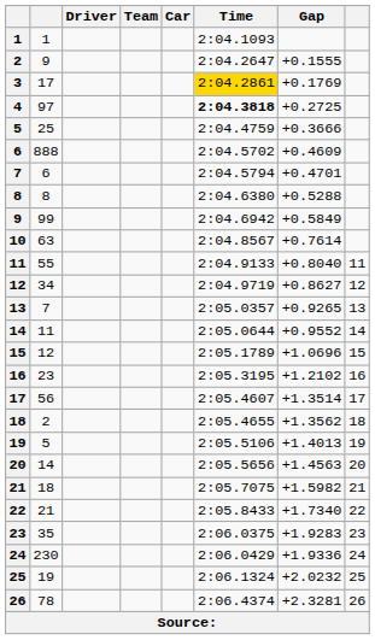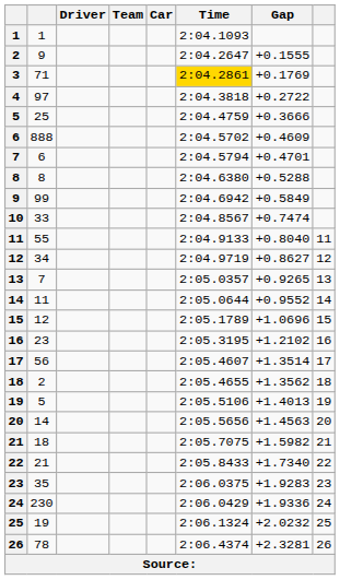 <table class="wikitable" style="font-size: 85%">
 <tr>
 <th></th>
 <th></th>
 <th>Driver</th>
 <th>Team</th>
 <th>Car</th>
 <th>Time</th>
 <th>Gap</th>
 <th></th>
 </tr>
 <tr>
 <th>1</th>
 <td align="center">1</td>
 <td></td>
 <td></td>
 <td></td>
 <td>2:04.1093</td>
 <td></td>
 <td align="center"></td>
 </tr>
 <tr>
 <th>2</th>
 <td align="center">9</td>
 <td></td>
 <td></td>
 <td></td>
 <td>2:04.2647</td>
 <td>+0.1555</td>
 <td align="center"></td>
 </tr>
 <tr>
 <th>3</th>
-<td align="center">17</td>
+<td align="center">71</td>
 <td></td>
 <td></td>
 <td></td>
 <td style="background: gold;">2:04.2861</td>
 <td>+0.1769</td>
 <td align="center"></td>
 </tr>
 <tr>
 <th>4</th>
 <td align="center">97</td>
 <td></td>
 <td></td>
 <td></td>
-<td><strong>2:04.3818</strong></td>
-<td>+0.2725</td>
+<td>2:04.3818</td>
+<td>+0.2722</td>
 <td align="center"></td>
 </tr>
 <tr>
 <th>5</th>
 <td align="center">25</td>
 <td></td>
 <td></td>
 <td></td>
 <td>2:04.4759</td>
 <td>+0.3666</td>
 <td align="center"></td>
 </tr>
 <tr>
 <th>6</th>
 <td align="center">888</td>
 <td></td>
 <td></td>
 <td></td>
 <td>2:04.5702</td>
 <td>+0.4609</td>
 <td align="center"></td>
 </tr>
 <tr>
 <th>7</th>
 <td align="center">6</td>
 <td></td>
 <td></td>
 <td></td>
 <td>2:04.5794</td>
 <td>+0.4701</td>
 <td align="center"></td>
 </tr>
 <tr>
 <th>8</th>
 <td align="center">8</td>
 <td></td>
 <td></td>
 <td></td>
 <td>2:04.6380</td>
 <td>+0.5288</td>
 <td align="center"></td>
 </tr>
 <tr>
 <th>9</th>
 <td align="center">99</td>
 <td></td>
 <td></td>
 <td></td>
 <td>2:04.6942</td>
 <td>+0.5849</td>
 <td align="center"></td>
 </tr>
 <tr>
 <th>10</th>
-<td align="center">63</td>
+<td align="center">33</td>
 <td></td>
 <td></td>
 <td></td>
 <td>2:04.8567</td>
-<td>+0.7614</td>
+<td>+0.7474</td>
 <td align="center"></td>
 </tr>
 <tr>
 <th>11</th>
 <td align="center">55</td>
 <td></td>
 <td></td>
 <td></td>
 <td>2:04.9133</td>
 <td>+0.8040</td>
 <td align="center">11</td>
 </tr>
 <tr>
 <th>12</th>
 <td align="center">34</td>
 <td></td>
 <td></td>
 <td></td>
 <td>2:04.9719</td>
 <td>+0.8627</td>
 <td align="center">12</td>
 </tr>
 <tr>
 <th>13</th>
 <td align="center">7</td>
 <td></td>
 <td></td>
 <td></td>
 <td>2:05.0357</td>
 <td>+0.9265</td>
 <td align="center">13</td>
 </tr>
 <tr>
 <th>14</th>
 <td align="center">11</td>
 <td></td>
 <td></td>
 <td></td>
 <td>2:05.0644</td>
 <td>+0.9552</td>
 <td align="center">14</td>
 </tr>
 <tr>
 <th>15</th>
 <td align="center">12</td>
 <td></td>
 <td></td>
 <td></td>
 <td>2:05.1789</td>
 <td>+1.0696</td>
 <td align="center">15</td>
 </tr>
 <tr>
 <th>16</th>
 <td align="center">23</td>
 <td></td>
 <td></td>
 <td></td>
 <td>2:05.3195</td>
 <td>+1.2102</td>
 <td align="center">16</td>
 </tr>
 <tr>
 <th>17</th>
 <td align="center">56</td>
 <td></td>
 <td></td>
 <td></td>
 <td>2:05.4607</td>
 <td>+1.3514</td>
 <td align="center">17</td>
 </tr>
 <tr>
 <th>18</th>
 <td align="center">2</td>
 <td></td>
 <td></td>
 <td></td>
 <td>2:05.4655</td>
 <td>+1.3562</td>
 <td align="center">18</td>
 </tr>
 <tr>
 <th>19</th>
 <td align="center">5</td>
 <td></td>
 <td></td>
 <td></td>
 <td>2:05.5106</td>
 <td>+1.4013</td>
 <td align="center">19</td>
 </tr>
 <tr>
 <th>20</th>
 <td align="center">14</td>
 <td></td>
 <td></td>
 <td></td>
 <td>2:05.5656</td>
 <td>+1.4563</td>
 <td align="center">20</td>
 </tr>
 <tr>
 <th>21</th>
 <td align="center">18</td>
 <td></td>
 <td></td>
 <td></td>
 <td>2:05.7075</td>
 <td>+1.5982</td>
 <td align="center">21</td>
 </tr>
 <tr>
 <th>22</th>
 <td align="center">21</td>
 <td></td>
 <td></td>
 <td></td>
 <td>2:05.8433</td>
 <td>+1.7340</td>
 <td align="center">22</td>
 </tr>
 <tr>
 <th>23</th>
 <td align="center">35</td>
 <td></td>
 <td></td>
 <td></td>
 <td>2:06.0375</td>
 <td>+1.9283</td>
 <td align="center">23</td>
 </tr>
 <tr>
 <th>24</th>
 <td align="center">230</td>
 <td></td>
 <td></td>
 <td></td>
 <td>2:06.0429</td>
 <td>+1.9336</td>
 <td align="center">24</td>
 </tr>
 <tr>
 <th>25</th>
 <td align="center">19</td>
 <td></td>
 <td></td>
 <td></td>
 <td>2:06.1324</td>
 <td>+2.0232</td>
 <td align="center">25</td>
 </tr>
 <tr>
 <th>26</th>
 <td align="center">78</td>
 <td></td>
 <td></td>
 <td></td>
 <td>2:06.4374</td>
 <td>+2.3281</td>
 <td align="center">26</td>
 </tr>
 <tr>
 <th colspan="8">Source:</th>
 </tr>
 </table>
